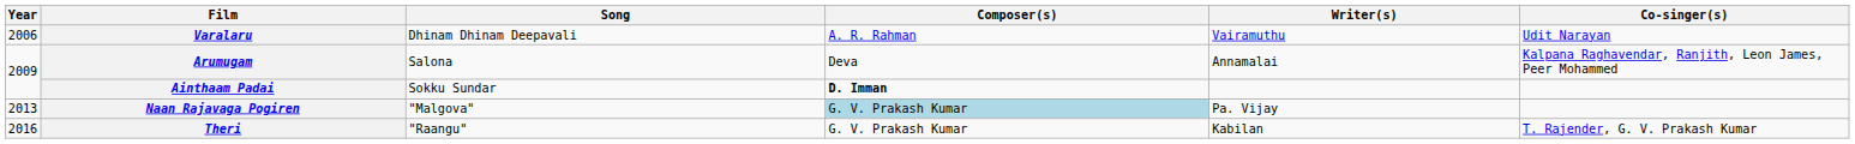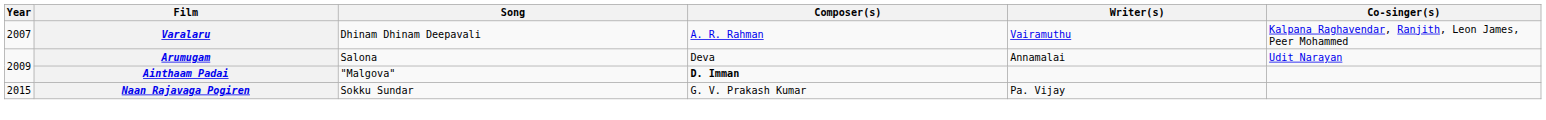 <table class="wikitable sortable">
 <tr>
 <th scope="col"><strong>Year</strong></th>
 <th scope="col" width=20%><strong>Film</strong></th>
 <th scope="col" width=23%><strong>Song</strong></th>
 <th scope="col" width=21%><strong>Composer(s)</strong></th>
 <th scope="col" width=17%><strong>Writer(s)</strong></th>
 <th scope="col" width=18%><strong>Co-singer(s)</strong></th>
 </tr>
 <tr>
-<td>2006</td>
+<td>2007</td>
 <th><em><a href='#'>Varalaru</a></em></th>
 <td>Dhinam Dhinam Deepavali</td>
 <td><a href='#'>A. R. Rahman</a></td>
 <td><a href='#'>Vairamuthu</a></td>
-<td><a href='#'>Udit Narayan</a></td>
+<td><a href='#'>Kalpana Raghavendar</a>, <a href='#'>Ranjith</a>, Leon James, Peer Mohammed</td>
 </tr>
 <tr>
 <td rowspan="2">2009</td>
 <th><em><a href='#'>Arumugam</a></em></th>
 <td>Salona</td>
 <td>Deva</td>
 <td>Annamalai</td>
-<td><a href='#'>Kalpana Raghavendar</a>, <a href='#'>Ranjith</a>, Leon James, Peer Mohammed</td>
+<td><a href='#'>Udit Narayan</a></td>
 </tr>
 <tr>
 <th><em><a href='#'>Ainthaam Padai</a></em></th>
-<td>Sokku Sundar</td>
+<td>"Malgova"</td>
 <td><strong>D. Imman</strong></td>
 <td></td>
 <td></td>
 </tr>
 <tr>
-<td>2013</td>
+<td>2015</td>
 <th><em><a href='#'>Naan Rajavaga Pogiren</a></em></th>
-<td>"Malgova"</td>
-<td style="background: lightblue;">G. V. Prakash Kumar</td>
+<td>Sokku Sundar</td>
+<td>G. V. Prakash Kumar</td>
 <td>Pa. Vijay</td>
 <td></td>
 </tr>
-<tr>
-<td>2016</td>
-<th><em><a href='#'>Theri</a></em></th>
-<td>"Raangu"</td>
-<td>G. V. Prakash Kumar</td>
-<td>Kabilan</td>
-<td><a href='#'>T. Rajender</a>, G. V. Prakash Kumar</td>
-</tr>
 </table>
